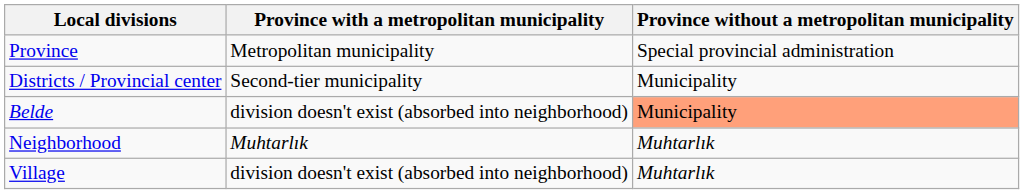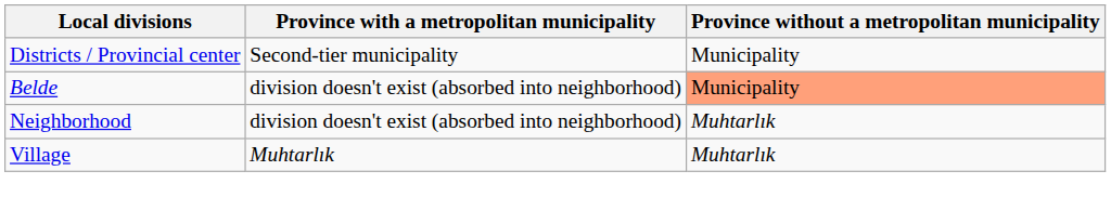 <table class="wikitable">
 <tr>
 <th>Local divisions</th>
 <th>Province with a metropolitan municipality</th>
 <th>Province without a metropolitan municipality</th>
-</tr>
-<tr>
-<td><a href='#'>Province</a></td>
-<td>Metropolitan municipality</td>
-<td>Special provincial administration</td>
 </tr>
 <tr>
 <td><a href='#'>Districts / Provincial center</a></td>
 <td>Second-tier municipality</td>
 <td>Municipality</td>
 </tr>
 <tr>
 <td><em><a href='#'>Belde</a></em></td>
 <td>division doesn't exist (absorbed into neighborhood)</td>
 <td style="background: lightsalmon;">Municipality</td>
 </tr>
 <tr>
 <td><a href='#'>Neighborhood</a></td>
-<td><em>Muhtarlık</em></td>
+<td>division doesn't exist (absorbed into neighborhood)</td>
 <td><em>Muhtarlık</em></td>
 </tr>
 <tr>
 <td><a href='#'>Village</a></td>
-<td>division doesn't exist (absorbed into neighborhood)</td>
+<td><em>Muhtarlık</em></td>
 <td><em>Muhtarlık</em></td>
 </tr>
 </table>
